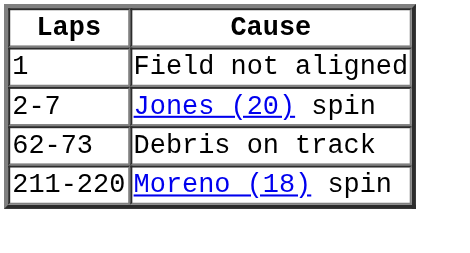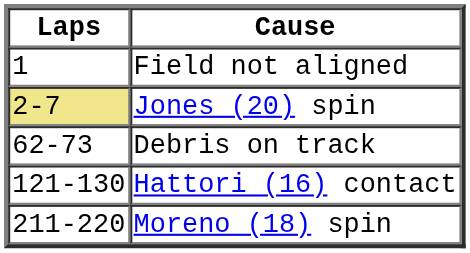 <table border=2 cellspacing=0>
 <tr>
 <th>Laps</th>
 <th>Cause</th>
 </tr>
 <tr>
 <td>1</td>
 <td>Field not aligned</td>
 </tr>
 <tr>
-<td>2-7</td>
+<td style="background: khaki;">2-7</td>
 <td><a href='#'>Jones (20)</a> spin</td>
 </tr>
 <tr>
 <td>62-73</td>
 <td>Debris on track</td>
 </tr>
 <tr>
+<td>121-130</td>
+<td><a href='#'>Hattori (16)</a> contact</td>
+</tr>
+<tr>
 <td>211-220</td>
 <td><a href='#'>Moreno (18)</a> spin</td>
 </tr>
 </table>
